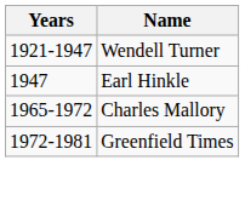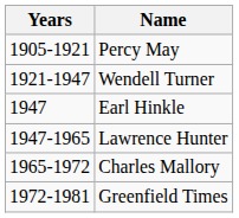 <table class="wikitable">
 <tr>
 <th>Years</th>
 <th>Name</th>
+</tr>
+<tr>
+<td>1905-1921</td>
+<td>Percy May</td>
 </tr>
 <tr>
 <td>1921-1947</td>
 <td>Wendell Turner</td>
 </tr>
 <tr>
 <td>1947</td>
 <td>Earl Hinkle</td>
 </tr>
 <tr>
+<td>1947-1965</td>
+<td>Lawrence Hunter</td>
+</tr>
+<tr>
 <td>1965-1972</td>
 <td>Charles Mallory</td>
 </tr>
 <tr>
 <td>1972-1981</td>
 <td>Greenfield Times</td>
 </tr>
 </table>
